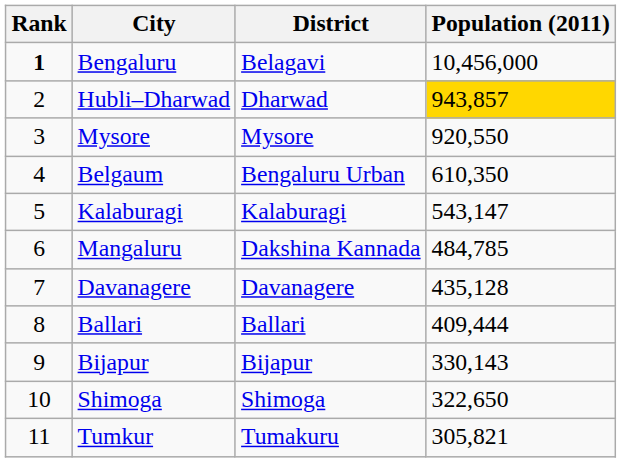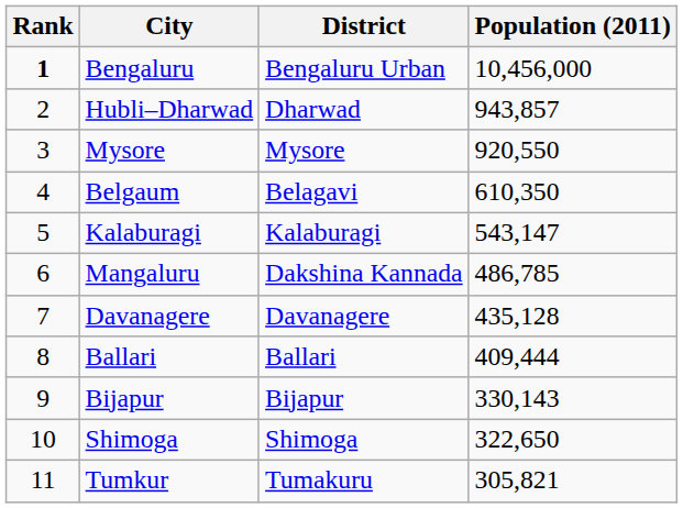 <table class="wikitable sortable" align="right">
 <tr>
 <th>Rank</th>
 <th>City</th>
 <th>District</th>
 <th>Population (2011)</th>
 </tr>
 <tr>
 <td style="text-align: center"><strong>1</strong></td>
 <td><a href='#'>Bengaluru</a></td>
-<td><a href='#'>Belagavi</a></td>
+<td><a href='#'>Bengaluru Urban</a></td>
 <td>10,456,000</td>
 </tr>
 <tr>
 <td style="text-align: center">2</td>
 <td><a href='#'>Hubli–Dharwad</a></td>
 <td><a href='#'>Dharwad</a></td>
-<td style="background: gold;">943,857</td>
+<td>943,857</td>
 </tr>
 <tr>
 <td style="text-align: center">3</td>
 <td><a href='#'>Mysore</a></td>
 <td><a href='#'>Mysore</a></td>
 <td>920,550</td>
 </tr>
 <tr>
 <td style="text-align: center">4</td>
 <td><a href='#'>Belgaum</a></td>
-<td><a href='#'>Bengaluru Urban</a></td>
+<td><a href='#'>Belagavi</a></td>
 <td>610,350</td>
 </tr>
 <tr>
 <td style="text-align: center">5</td>
 <td><a href='#'>Kalaburagi</a></td>
 <td><a href='#'>Kalaburagi</a></td>
 <td>543,147</td>
 </tr>
 <tr>
 <td style="text-align: center">6</td>
 <td><a href='#'>Mangaluru</a></td>
 <td><a href='#'>Dakshina Kannada</a></td>
-<td>484,785</td>
+<td>486,785</td>
 </tr>
 <tr>
 <td style="text-align: center">7</td>
 <td><a href='#'>Davanagere</a></td>
 <td><a href='#'>Davanagere</a></td>
 <td>435,128</td>
 </tr>
 <tr>
 <td style="text-align: center">8</td>
 <td><a href='#'>Ballari</a></td>
 <td><a href='#'>Ballari</a></td>
 <td>409,444</td>
 </tr>
 <tr>
 <td style="text-align: center">9</td>
 <td><a href='#'>Bijapur</a></td>
 <td><a href='#'>Bijapur</a></td>
 <td>330,143</td>
 </tr>
 <tr>
 <td style="text-align: center">10</td>
 <td><a href='#'>Shimoga</a></td>
 <td><a href='#'>Shimoga</a></td>
 <td>322,650</td>
 </tr>
 <tr>
 <td style="text-align: center">11</td>
 <td><a href='#'>Tumkur</a></td>
 <td><a href='#'>Tumakuru</a></td>
 <td>305,821</td>
 </tr>
 </table>
